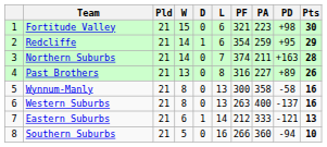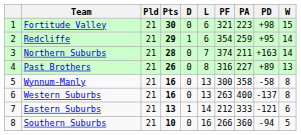 <table class="wikitable" style="text-align:center;">
 <tr>
 <th width="20"></th>
 <th width="175">Team</th>
 <th width="20">Pld</th>
-<th width="20">W</th>
+<th width="20">Pts</th>
 <th width="20">D</th>
 <th width="20">L</th>
 <th width="20">PF</th>
 <th width="20">PA</th>
 <th width="20">PD</th>
-<th width="20">Pts</th>
+<th width="20">W</th>
 </tr>
 <tr style="background: #ccffcc;">
 <td>1</td>
 <td style="text-align:left;"> <a href='#'>Fortitude Valley</a></td>
 <td>21</td>
-<td>15</td>
+<td><strong>30</strong></td>
 <td>0</td>
 <td>6</td>
 <td>321</td>
 <td>223</td>
 <td>+98</td>
-<td><strong>30</strong></td>
+<td>15</td>
 </tr>
 <tr style="background: #ccffcc;">
 <td>2</td>
 <td style="text-align:left;"> <a href='#'>Redcliffe</a></td>
 <td>21</td>
-<td>14</td>
+<td><strong>29</strong></td>
 <td>1</td>
 <td>6</td>
 <td>354</td>
 <td>259</td>
 <td>+95</td>
-<td><strong>29</strong></td>
+<td>14</td>
 </tr>
 <tr style="background: #ccffcc;">
 <td>3</td>
 <td style="text-align:left;"> <a href='#'>Northern Suburbs</a></td>
 <td>21</td>
-<td>14</td>
+<td><strong>28</strong></td>
 <td>0</td>
 <td>7</td>
 <td>374</td>
 <td>211</td>
 <td>+163</td>
-<td><strong>28</strong></td>
+<td>14</td>
 </tr>
 <tr style="background: #ccffcc;">
 <td>4</td>
 <td style="text-align:left;"> <a href='#'>Past Brothers</a></td>
 <td>21</td>
-<td>13</td>
+<td><strong>26</strong></td>
 <td>0</td>
 <td>8</td>
 <td>316</td>
 <td>227</td>
 <td>+89</td>
-<td><strong>26</strong></td>
+<td>13</td>
 </tr>
 <tr>
 <td>5</td>
 <td style="text-align:left;"> <a href='#'>Wynnum-Manly</a></td>
 <td>21</td>
-<td>8</td>
+<td><strong>16</strong></td>
 <td>0</td>
 <td>13</td>
 <td>300</td>
 <td>358</td>
 <td>-58</td>
-<td><strong>16</strong></td>
+<td>8</td>
 </tr>
 <tr>
 <td>6</td>
 <td style="text-align:left;"> <a href='#'>Western Suburbs</a></td>
 <td>21</td>
-<td>8</td>
+<td><strong>16</strong></td>
 <td>0</td>
 <td>13</td>
 <td>263</td>
 <td>400</td>
 <td>-137</td>
-<td><strong>16</strong></td>
+<td>8</td>
 </tr>
 <tr>
 <td>7</td>
 <td style="text-align:left;"> <a href='#'>Eastern Suburbs</a></td>
 <td>21</td>
-<td>6</td>
+<td><strong>13</strong></td>
 <td>1</td>
 <td>14</td>
 <td>212</td>
 <td>333</td>
 <td>-121</td>
-<td><strong>13</strong></td>
+<td>6</td>
 </tr>
 <tr>
 <td>8</td>
 <td style="text-align:left;"> <a href='#'>Southern Suburbs</a></td>
 <td>21</td>
-<td>5</td>
+<td><strong>10</strong></td>
 <td>0</td>
 <td>16</td>
 <td>266</td>
 <td>360</td>
 <td>-94</td>
-<td><strong>10</strong></td>
+<td>5</td>
 </tr>
 </table>
